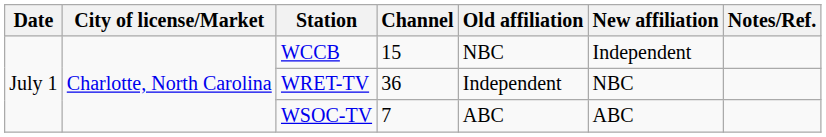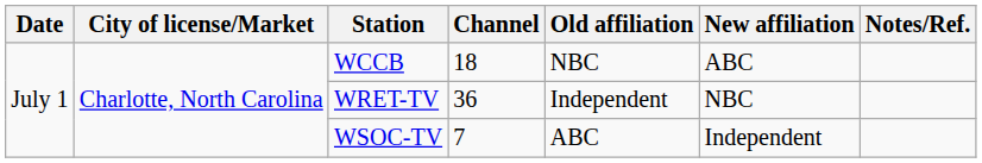 <table class="wikitable sortable">
 <tr>
 <th>Date</th>
 <th>City of license/Market</th>
 <th>Station</th>
 <th>Channel</th>
 <th>Old affiliation</th>
 <th>New affiliation</th>
 <th>Notes/Ref.</th>
 </tr>
 <tr>
 <td rowspan=3>July 1</td>
 <td rowspan=3><a href='#'>Charlotte, North Carolina</a></td>
 <td><a href='#'>WCCB</a></td>
-<td>15</td>
+<td>18</td>
 <td>NBC</td>
-<td>Independent</td>
+<td>ABC</td>
 <td></td>
 </tr>
 <tr>
 <td><a href='#'>WRET-TV</a></td>
 <td>36</td>
 <td>Independent</td>
 <td>NBC</td>
 <td></td>
 </tr>
 <tr>
 <td><a href='#'>WSOC-TV</a></td>
 <td>7</td>
 <td>ABC</td>
-<td>ABC</td>
+<td>Independent</td>
 <td></td>
 </tr>
 </table>
